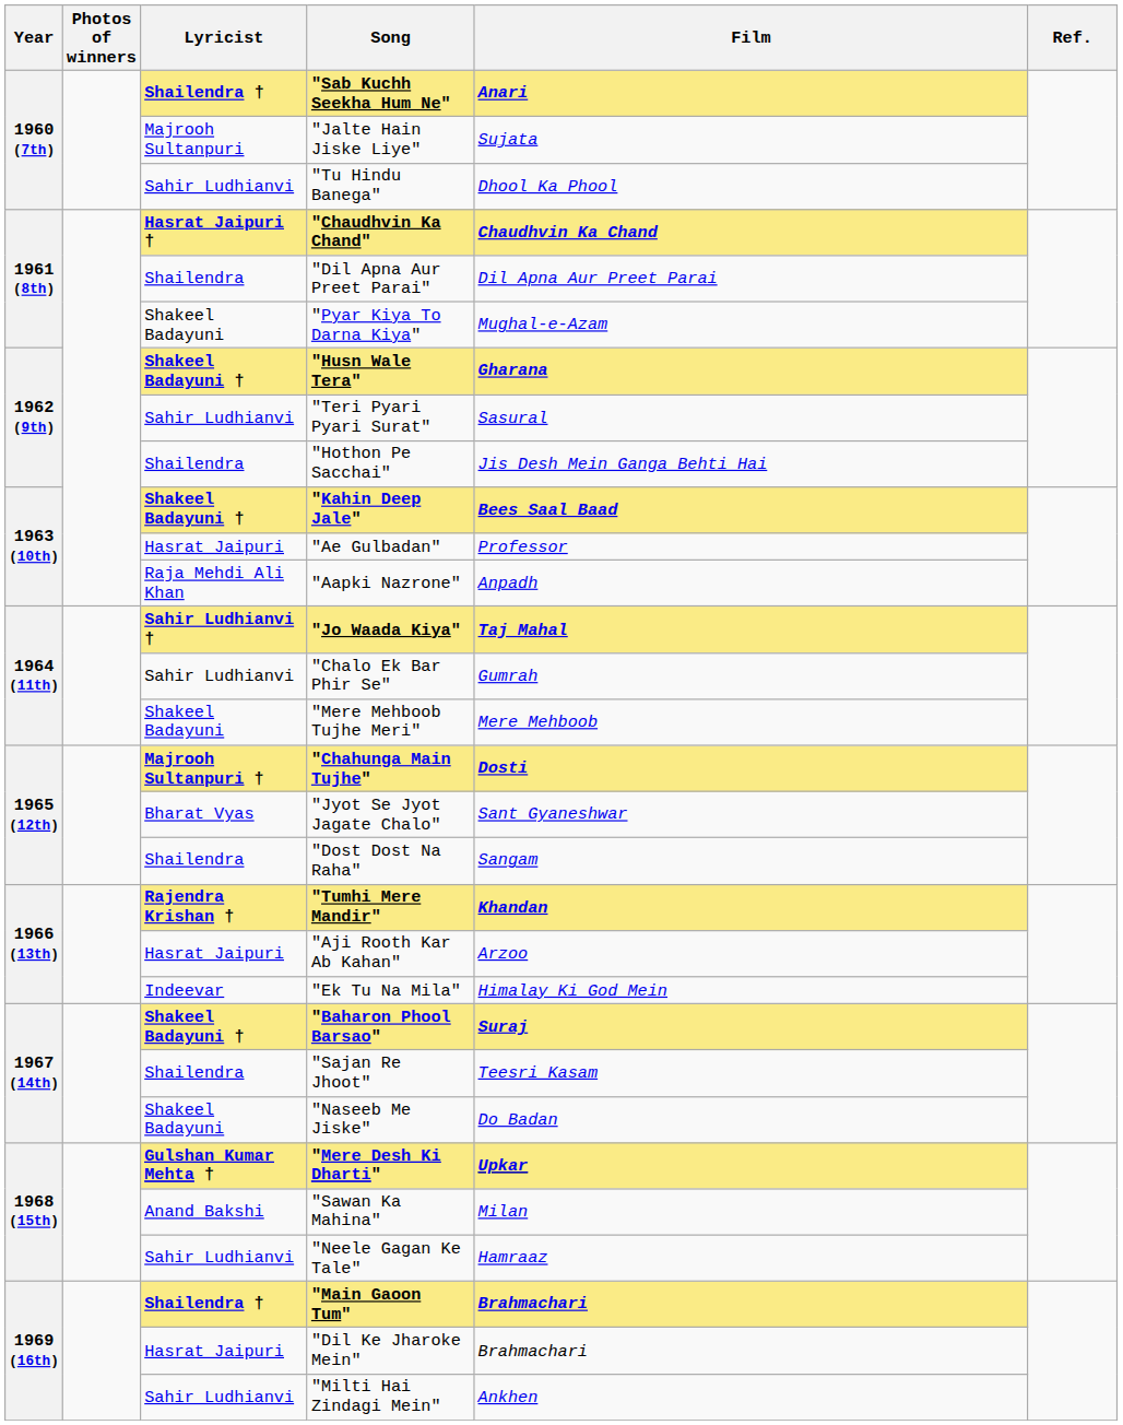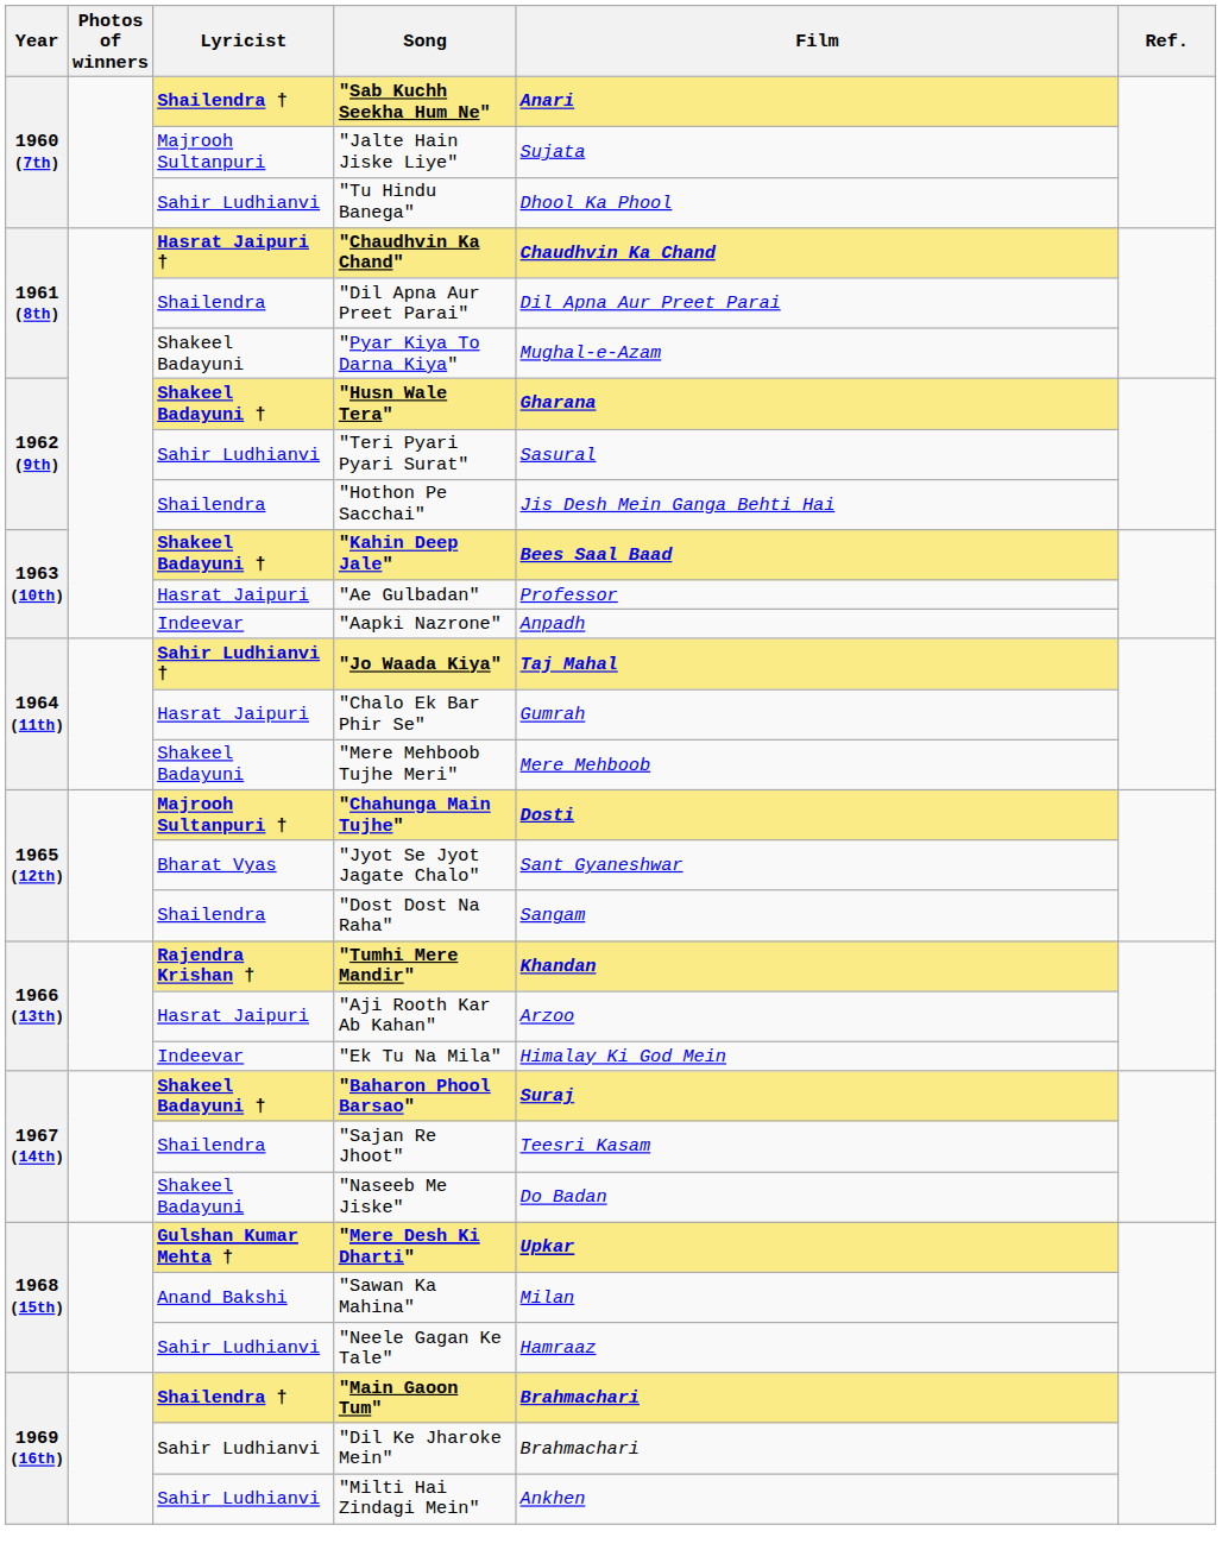 <table class="wikitable sortable" style="text-align:left;">
 <tr>
 <th scope="col" style="width:3%; text-align:center;">Year</th>
 <th scope="col" style="width:3%;text-align:center;">Photos of winners</th>
 <th scope="col" style="width:15%;text-align:center;">Lyricist</th>
 <th scope="col" style="width:15%;text-align:center;">Song</th>
 <th>Film</th>
 <th>Ref.</th>
 </tr>
 <tr>
 <th rowspan="3" scope="row" style="text-align:center">1960<br><small>(<a href='#'>7th</a>)</small></th>
 <td rowspan="3" style="text-align:center"></td>
 <td style="background:#FAEB86;"><a href='#'><strong>Shailendra</strong></a> <strong>†</strong></td>
 <td style="background:#FAEB86;"><strong>"<u>Sab Kuchh Seekha Hum Ne</u>"</strong></td>
 <td style="background:#FAEB86;"><em><a href='#'><strong>Anari</strong></a></em></td>
 <td rowspan="3"></td>
 </tr>
 <tr>
 <td><a href='#'>Majrooh Sultanpuri</a></td>
 <td>"Jalte Hain Jiske Liye"</td>
 <td><em><a href='#'>Sujata</a></em></td>
 </tr>
 <tr>
 <td><a href='#'>Sahir Ludhianvi</a></td>
 <td>"Tu Hindu Banega"</td>
 <td><em><a href='#'>Dhool Ka Phool</a></em></td>
 </tr>
 <tr>
 <th rowspan="3" scope="row" style="text-align:center">1961<br><small>(<a href='#'>8th</a>)</small></th>
 <td rowspan="9" style="text-align:center"></td>
 <td style="background:#FAEB86;"><strong><a href='#'>Hasrat Jaipuri</a> †</strong></td>
 <td style="background:#FAEB86;"><strong>"<u>Chaudhvin Ka Chand</u>"</strong></td>
 <td style="background:#FAEB86;"><em><a href='#'><strong>Chaudhvin Ka Chand</strong></a></em></td>
 <td rowspan="3"></td>
 </tr>
 <tr>
 <td><a href='#'>Shailendra</a></td>
 <td>"Dil Apna Aur Preet Parai"</td>
 <td><em><a href='#'>Dil Apna Aur Preet Parai</a></em></td>
 </tr>
 <tr>
 <td>Shakeel Badayuni</td>
 <td>"<a href='#'>Pyar Kiya To Darna Kiya</a>"</td>
 <td><em><a href='#'>Mughal-e-Azam</a></em></td>
 </tr>
 <tr>
 <th rowspan="3" scope="row" style="text-align:center">1962<br><small>(<a href='#'>9th</a>)</small></th>
 <td style="background:#FAEB86;"><a href='#'><strong>Shakeel Badayuni</strong></a> <strong>†</strong></td>
 <td style="background:#FAEB86;"><strong>"<u>Husn Wale Tera</u>"</strong></td>
 <td style="background:#FAEB86;"><em><a href='#'><strong>Gharana</strong></a></em></td>
 <td rowspan="3"></td>
 </tr>
 <tr>
 <td><a href='#'>Sahir Ludhianvi</a></td>
 <td>"Teri Pyari Pyari Surat"</td>
 <td><em><a href='#'>Sasural</a></em></td>
 </tr>
 <tr>
 <td><a href='#'>Shailendra</a></td>
 <td>"Hothon Pe Sacchai"</td>
 <td><em><a href='#'>Jis Desh Mein Ganga Behti Hai</a></em></td>
 </tr>
 <tr>
 <th rowspan="3" scope="row" style="text-align:center">1963<br><small>(<a href='#'>10th</a>)</small></th>
 <td style="background:#FAEB86;"><strong><a href='#'>Shakeel Badayuni</a></strong> <strong>†</strong></td>
 <td style="background:#FAEB86;"><strong>"<a href='#'>Kahin Deep Jale</a>"</strong></td>
 <td style="background:#FAEB86;"><strong><em><a href='#'>Bees Saal Baad</a></em></strong></td>
 <td rowspan="3"></td>
 </tr>
 <tr>
 <td><a href='#'>Hasrat Jaipuri</a></td>
 <td>"Ae Gulbadan"</td>
 <td><em><a href='#'>Professor</a></em></td>
 </tr>
 <tr>
-<td><a href='#'>Raja Mehdi Ali Khan</a></td>
+<td><a href='#'>Indeevar</a></td>
 <td>"Aapki Nazrone"</td>
 <td><em><a href='#'>Anpadh</a></em></td>
 </tr>
 <tr>
 <th rowspan="3" scope="row" style="text-align:center">1964<br><small>(<a href='#'>11th</a>)</small></th>
 <td rowspan="3" style="text-align:center"></td>
 <td style="background:#FAEB86;"><strong><a href='#'>Sahir Ludhianvi</a> †</strong></td>
 <td style="background:#FAEB86;"><strong>"<u>Jo Waada Kiya</u>"</strong></td>
 <td style="background:#FAEB86;"><strong><em><a href='#'>Taj Mahal</a></em></strong></td>
 <td rowspan="3"></td>
 </tr>
 <tr>
-<td>Sahir Ludhianvi</td>
+<td><a href='#'>Hasrat Jaipuri</a></td>
 <td>"Chalo Ek Bar Phir Se"</td>
 <td><em><a href='#'>Gumrah</a></em></td>
 </tr>
 <tr>
 <td><a href='#'>Shakeel Badayuni</a></td>
 <td>"Mere Mehboob Tujhe Meri"</td>
 <td><em><a href='#'>Mere Mehboob</a></em></td>
 </tr>
 <tr>
 <th rowspan="3" scope="row" style="text-align:center">1965<br><small>(<a href='#'>12th</a>)</small></th>
 <td rowspan="3"></td>
 <td style="background:#FAEB86;"><strong><a href='#'>Majrooh Sultanpuri</a> †</strong></td>
 <td style="background:#FAEB86;"><strong>"<a href='#'>Chahunga Main Tujhe</a>"</strong></td>
 <td style="background:#FAEB86;"><strong><em><a href='#'>Dosti</a></em></strong></td>
 <td rowspan="3"></td>
 </tr>
 <tr>
 <td><a href='#'>Bharat Vyas</a></td>
 <td>"Jyot Se Jyot Jagate Chalo"</td>
 <td><em><a href='#'>Sant Gyaneshwar</a></em></td>
 </tr>
 <tr>
 <td><a href='#'>Shailendra</a></td>
 <td>"Dost Dost Na Raha"</td>
 <td><em><a href='#'>Sangam</a></em></td>
 </tr>
 <tr>
 <th rowspan="3" scope="row" style="text-align:center">1966<br><small>(<a href='#'>13th</a>)</small></th>
 <td rowspan="3" style="text-align:center"></td>
 <td style="background:#FAEB86;"><strong><a href='#'>Rajendra Krishan</a></strong> <strong>†</strong></td>
 <td style="background:#FAEB86;"><strong>"<u>Tumhi Mere Mandir</u>"</strong></td>
 <td style="background:#FAEB86;"><strong><em><a href='#'>Khandan</a></em></strong></td>
 <td rowspan="3"></td>
 </tr>
 <tr>
 <td><a href='#'>Hasrat Jaipuri</a></td>
 <td>"Aji Rooth Kar Ab Kahan"</td>
 <td><em><a href='#'>Arzoo</a></em></td>
 </tr>
 <tr>
 <td><a href='#'>Indeevar</a></td>
 <td>"Ek Tu Na Mila"</td>
 <td><em><a href='#'>Himalay Ki God Mein</a></em></td>
 </tr>
 <tr>
 <th rowspan="3" scope="row" style="text-align:center">1967<br><small>(<a href='#'>14th</a>)</small></th>
 <td rowspan="3" style="text-align:center"></td>
 <td style="background:#FAEB86;"><a href='#'><strong>Shakeel Badayuni</strong></a> <strong>†</strong></td>
 <td style="background:#FAEB86;"><strong>"<a href='#'>Baharon Phool Barsao</a>"</strong></td>
 <td style="background:#FAEB86;"><strong><em><a href='#'>Suraj</a></em></strong></td>
 <td rowspan="3"></td>
 </tr>
 <tr>
 <td><a href='#'>Shailendra</a></td>
 <td>"Sajan Re Jhoot"</td>
 <td><em><a href='#'>Teesri Kasam</a></em></td>
 </tr>
 <tr>
 <td><a href='#'>Shakeel Badayuni</a></td>
 <td>"Naseeb Me Jiske"</td>
 <td><em><a href='#'>Do Badan</a></em></td>
 </tr>
 <tr>
 <th rowspan="3" scope="row" style="text-align:center">1968<br><small>(<a href='#'>15th</a>)</small></th>
 <td rowspan="3"></td>
 <td style="background:#FAEB86;"><a href='#'><u><strong>Gulshan Kumar Mehta</strong></u></a> <strong>†</strong></td>
 <td style="background:#FAEB86;"><strong>"<a href='#'><u>Mere Desh Ki Dharti</u></a>"</strong></td>
 <td style="background:#FAEB86;"><em><u><strong><a href='#'>Upkar</a></strong></u></em></td>
 <td rowspan="3"></td>
 </tr>
 <tr>
 <td><a href='#'>Anand Bakshi</a></td>
 <td>"Sawan Ka Mahina"</td>
 <td><em><a href='#'>Milan</a></em></td>
 </tr>
 <tr>
 <td><a href='#'>Sahir Ludhianvi</a></td>
 <td>"Neele Gagan Ke Tale"</td>
 <td><em><a href='#'>Hamraaz</a></em></td>
 </tr>
 <tr>
 <th rowspan="3">1969<br><small>(<a href='#'>16th</a>)</small></th>
 <td rowspan="3"></td>
 <td style="background:#FAEB86;"><strong><a href='#'>Shailendra</a> †</strong></td>
 <td style="background:#FAEB86;"><strong>"<u>Main Gaoon Tum</u>"</strong></td>
 <td style="background:#FAEB86;"><strong><em><a href='#'>Brahmachari</a></em></strong></td>
 <td rowspan="3"></td>
 </tr>
 <tr>
-<td><a href='#'>Hasrat Jaipuri</a></td>
+<td>Sahir Ludhianvi</td>
 <td>"Dil Ke Jharoke Mein"</td>
 <td><em>Brahmachari</em></td>
 </tr>
 <tr>
 <td><a href='#'>Sahir Ludhianvi</a></td>
 <td>"Milti Hai Zindagi Mein"</td>
 <td><em><a href='#'>Ankhen</a></em></td>
 </tr>
 </table>
